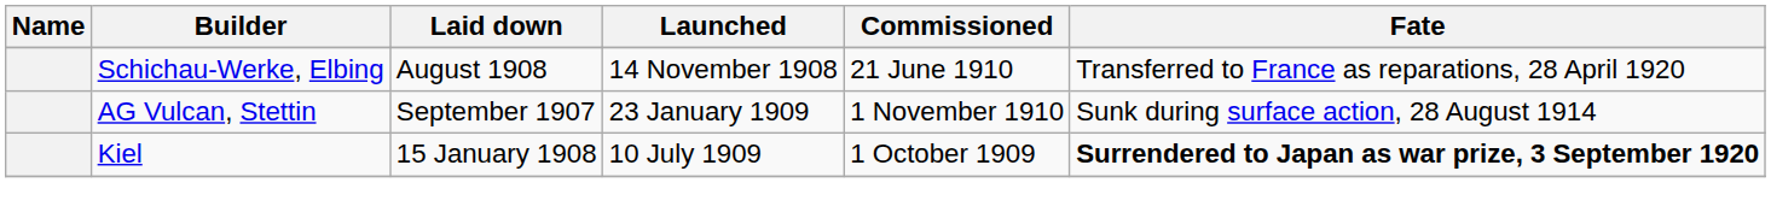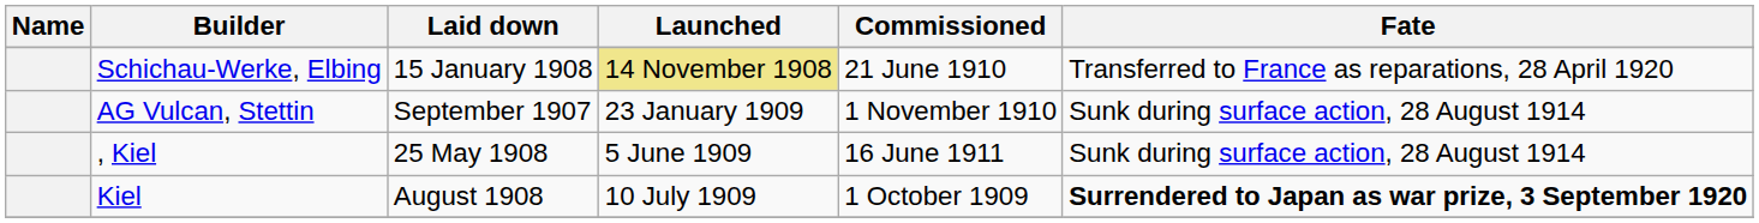 <table class="wikitable plainrowheaders">
 <tr>
 <th scope="col">Name</th>
 <th scope="col">Builder</th>
 <th scope="col">Laid down</th>
 <th scope="col">Launched</th>
 <th scope="col">Commissioned</th>
 <th scope="col">Fate</th>
 </tr>
 <tr>
 </tr>
 <tr>
 <th scope="row"></th>
 <td><a href='#'>Schichau-Werke</a>, <a href='#'>Elbing</a></td>
-<td>August 1908</td>
-<td>14 November 1908</td>
+<td>15 January 1908</td>
+<td style="background: khaki;">14 November 1908</td>
 <td>21 June 1910</td>
 <td>Transferred to <a href='#'>France</a> as reparations, 28 April 1920</td>
 </tr>
 <tr>
 <th scope="row"></th>
 <td><a href='#'>AG Vulcan</a>, <a href='#'>Stettin</a></td>
 <td>September 1907</td>
 <td>23 January 1909</td>
 <td>1 November 1910</td>
 <td>Sunk during <a href='#'>surface action</a>, 28 August 1914</td>
 </tr>
 <tr>
 <th scope="row"></th>
+<td>, <a href='#'>Kiel</a></td>
+<td>25 May 1908</td>
+<td>5 June 1909</td>
+<td>16 June 1911</td>
+<td>Sunk during <a href='#'>surface action</a>, 28 August 1914</td>
+</tr>
+<tr>
+<th scope="row"></th>
 <td> <a href='#'>Kiel</a></td>
-<td>15 January 1908</td>
+<td>August 1908</td>
 <td>10 July 1909</td>
 <td>1 October 1909</td>
 <td><strong>Surrendered to Japan as war prize, 3 September 1920</strong></td>
 </tr>
 <tr>
 </tr>
 </table>
